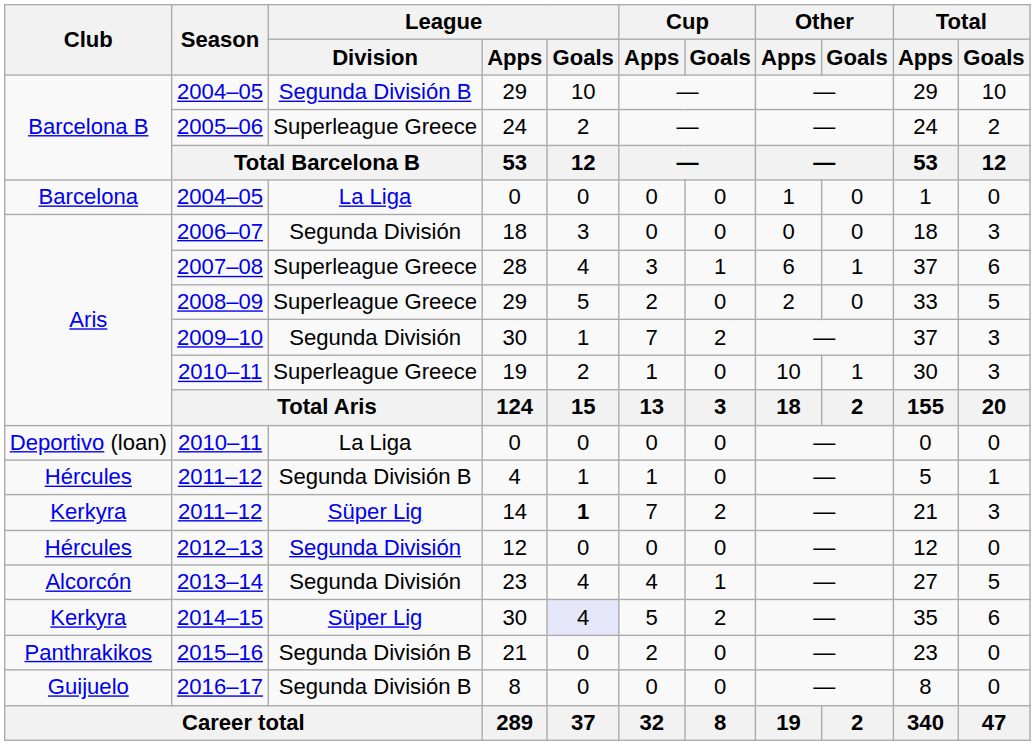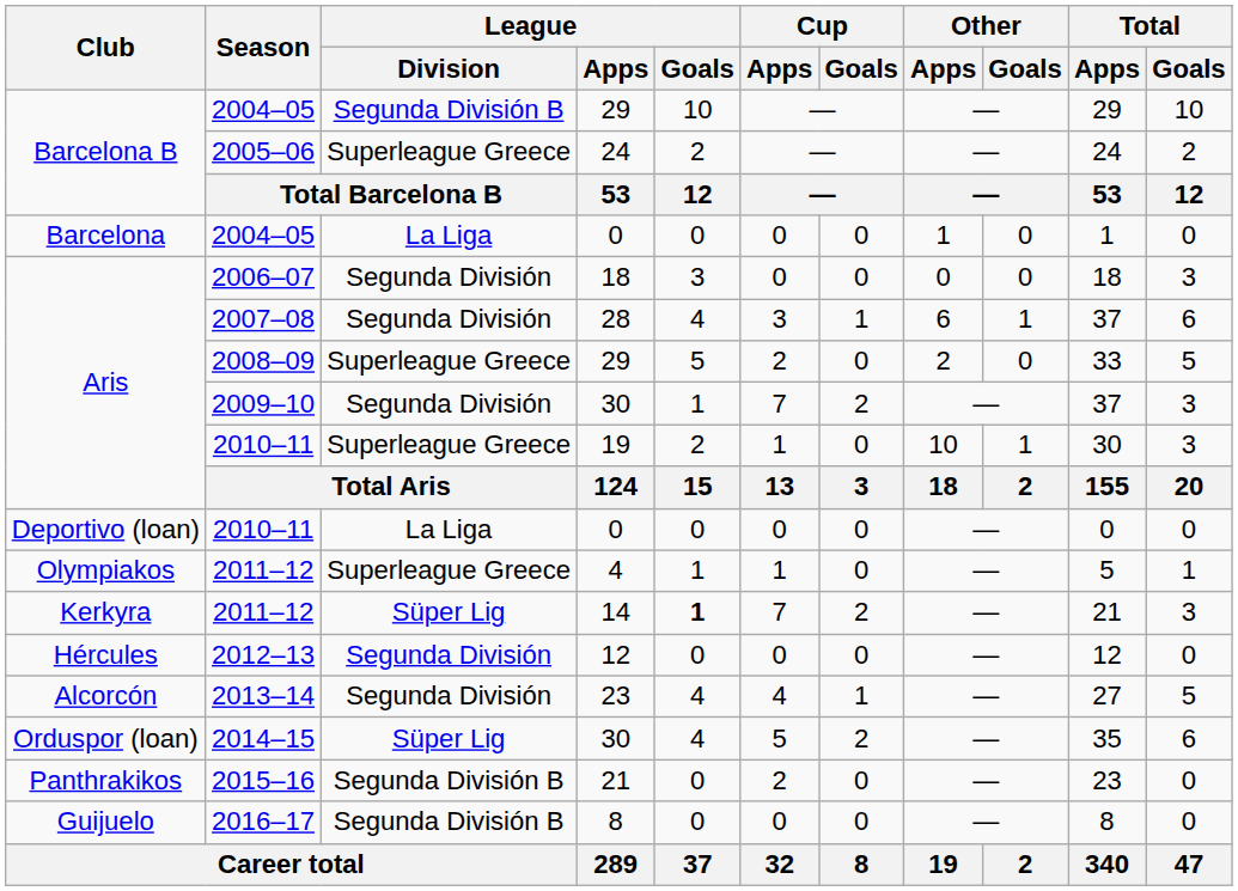 <table class="wikitable" style="text-align: center;">
 <tr>
 <th rowspan="2">Club</th>
 <th rowspan="2">Season</th>
 <th colspan="3">League</th>
 <th colspan="2">Cup</th>
 <th colspan="2">Other</th>
 <th colspan="2">Total</th>
 </tr>
 <tr>
 <th>Division</th>
 <th>Apps</th>
 <th>Goals</th>
 <th>Apps</th>
 <th>Goals</th>
 <th>Apps</th>
 <th>Goals</th>
 <th>Apps</th>
 <th>Goals</th>
 </tr>
 <tr>
 <td rowspan="3"><a href='#'>Barcelona B</a></td>
 <td><a href='#'>2004–05</a></td>
 <td><a href='#'>Segunda División B</a></td>
 <td>29</td>
 <td>10</td>
 <td colspan="2">—</td>
 <td colspan="2">—</td>
 <td>29</td>
 <td>10</td>
 </tr>
 <tr>
 <td><a href='#'>2005–06</a></td>
 <td>Superleague Greece</td>
 <td>24</td>
 <td>2</td>
 <td colspan="2">—</td>
 <td colspan="2">—</td>
 <td>24</td>
 <td>2</td>
 </tr>
 <tr>
 <th colspan="2">Total Barcelona B</th>
 <th>53</th>
 <th>12</th>
 <th colspan="2">—</th>
 <th colspan="2">—</th>
 <th>53</th>
 <th>12</th>
 </tr>
 <tr>
 <td><a href='#'>Barcelona</a></td>
 <td><a href='#'>2004–05</a></td>
 <td><a href='#'>La Liga</a></td>
 <td>0</td>
 <td>0</td>
 <td>0</td>
 <td>0</td>
 <td>1</td>
 <td>0</td>
 <td>1</td>
 <td>0</td>
 </tr>
 <tr>
 <td rowspan="6"><a href='#'>Aris</a></td>
 <td><a href='#'>2006–07</a></td>
 <td>Segunda División</td>
 <td>18</td>
 <td>3</td>
 <td>0</td>
 <td>0</td>
 <td>0</td>
 <td>0</td>
 <td>18</td>
 <td>3</td>
 </tr>
 <tr>
 <td><a href='#'>2007–08</a></td>
-<td>Superleague Greece</td>
+<td>Segunda División</td>
 <td>28</td>
 <td>4</td>
 <td>3</td>
 <td>1</td>
 <td>6</td>
 <td>1</td>
 <td>37</td>
 <td>6</td>
 </tr>
 <tr>
 <td><a href='#'>2008–09</a></td>
 <td>Superleague Greece</td>
 <td>29</td>
 <td>5</td>
 <td>2</td>
 <td>0</td>
 <td>2</td>
 <td>0</td>
 <td>33</td>
 <td>5</td>
 </tr>
 <tr>
 <td><a href='#'>2009–10</a></td>
 <td>Segunda División</td>
 <td>30</td>
 <td>1</td>
 <td>7</td>
 <td>2</td>
 <td colspan="2">—</td>
 <td>37</td>
 <td>3</td>
 </tr>
 <tr>
 <td><a href='#'>2010–11</a></td>
 <td>Superleague Greece</td>
 <td>19</td>
 <td>2</td>
 <td>1</td>
 <td>0</td>
 <td>10</td>
 <td>1</td>
 <td>30</td>
 <td>3</td>
 </tr>
 <tr>
 <th colspan="2">Total Aris</th>
 <th>124</th>
 <th>15</th>
 <th>13</th>
 <th>3</th>
 <th>18</th>
 <th>2</th>
 <th>155</th>
 <th>20</th>
 </tr>
 <tr>
 <td><a href='#'>Deportivo</a> (loan)</td>
 <td><a href='#'>2010–11</a></td>
 <td>La Liga</td>
 <td>0</td>
 <td>0</td>
 <td>0</td>
 <td>0</td>
 <td colspan="2">—</td>
 <td>0</td>
 <td>0</td>
 </tr>
 <tr>
-<td><a href='#'>Hércules</a></td>
+<td><a href='#'>Olympiakos</a></td>
 <td><a href='#'>2011–12</a></td>
-<td>Segunda División B</td>
+<td>Superleague Greece</td>
 <td>4</td>
 <td>1</td>
 <td>1</td>
 <td>0</td>
 <td colspan="2">—</td>
 <td>5</td>
 <td>1</td>
 </tr>
 <tr>
 <td><a href='#'>Kerkyra</a></td>
 <td><a href='#'>2011–12</a></td>
 <td><a href='#'>Süper Lig</a></td>
 <td>14</td>
 <td><strong>1</strong></td>
 <td>7</td>
 <td>2</td>
 <td colspan="2">—</td>
 <td>21</td>
 <td>3</td>
 </tr>
 <tr>
 <td><a href='#'>Hércules</a></td>
 <td><a href='#'>2012–13</a></td>
 <td><a href='#'>Segunda División</a></td>
 <td>12</td>
 <td>0</td>
 <td>0</td>
 <td>0</td>
 <td colspan="2">—</td>
 <td>12</td>
 <td>0</td>
 </tr>
 <tr>
 <td><a href='#'>Alcorcón</a></td>
 <td><a href='#'>2013–14</a></td>
 <td>Segunda División</td>
 <td>23</td>
 <td>4</td>
 <td>4</td>
 <td>1</td>
 <td colspan="2">—</td>
 <td>27</td>
 <td>5</td>
 </tr>
 <tr>
-<td><a href='#'>Kerkyra</a></td>
+<td><a href='#'>Orduspor</a> (loan)</td>
 <td><a href='#'>2014–15</a></td>
 <td><a href='#'>Süper Lig</a></td>
 <td>30</td>
-<td style="background: lavender;">4</td>
+<td>4</td>
 <td>5</td>
 <td>2</td>
 <td colspan="2">—</td>
 <td>35</td>
 <td>6</td>
 </tr>
 <tr>
 <td><a href='#'>Panthrakikos</a></td>
 <td><a href='#'>2015–16</a></td>
 <td>Segunda División B</td>
 <td>21</td>
 <td>0</td>
 <td>2</td>
 <td>0</td>
 <td colspan="2">—</td>
 <td>23</td>
 <td>0</td>
 </tr>
 <tr>
 <td><a href='#'>Guijuelo</a></td>
 <td><a href='#'>2016–17</a></td>
 <td>Segunda División B</td>
 <td>8</td>
 <td>0</td>
 <td>0</td>
 <td>0</td>
 <td colspan="2">—</td>
 <td>8</td>
 <td>0</td>
 </tr>
 <tr>
 <th colspan="3">Career total</th>
 <th>289</th>
 <th>37</th>
 <th>32</th>
 <th>8</th>
 <th>19</th>
 <th>2</th>
 <th>340</th>
 <th>47</th>
 </tr>
 </table>
